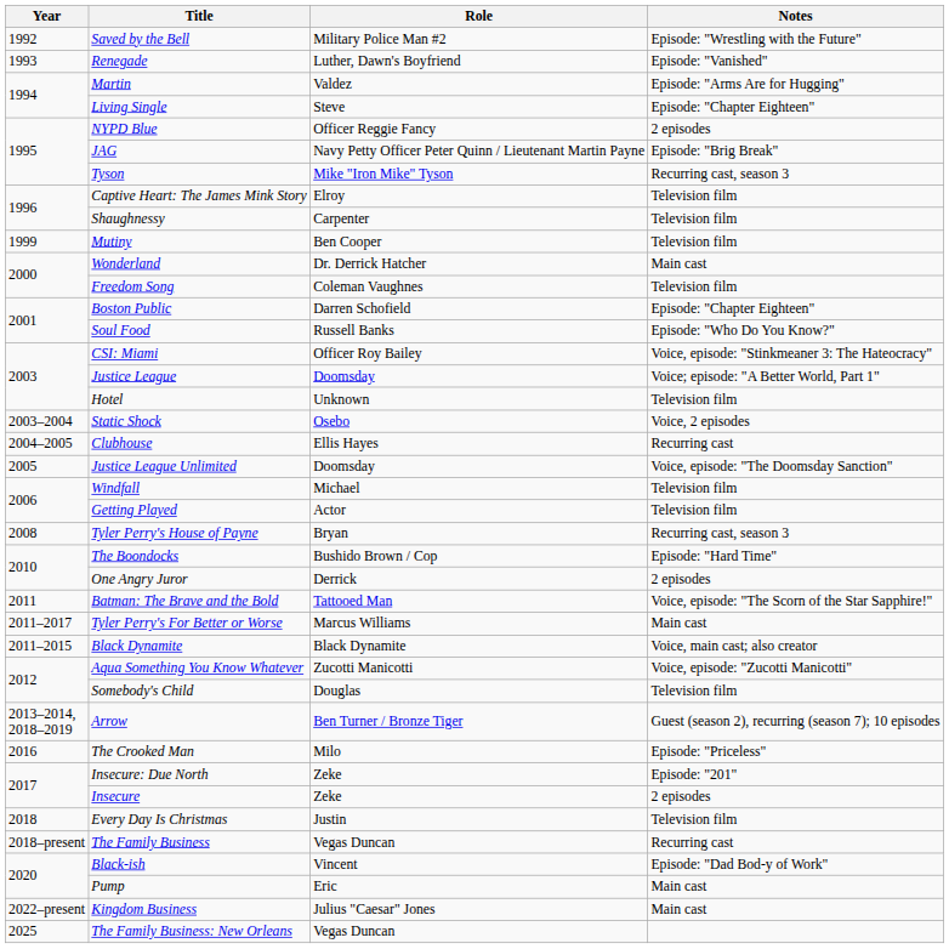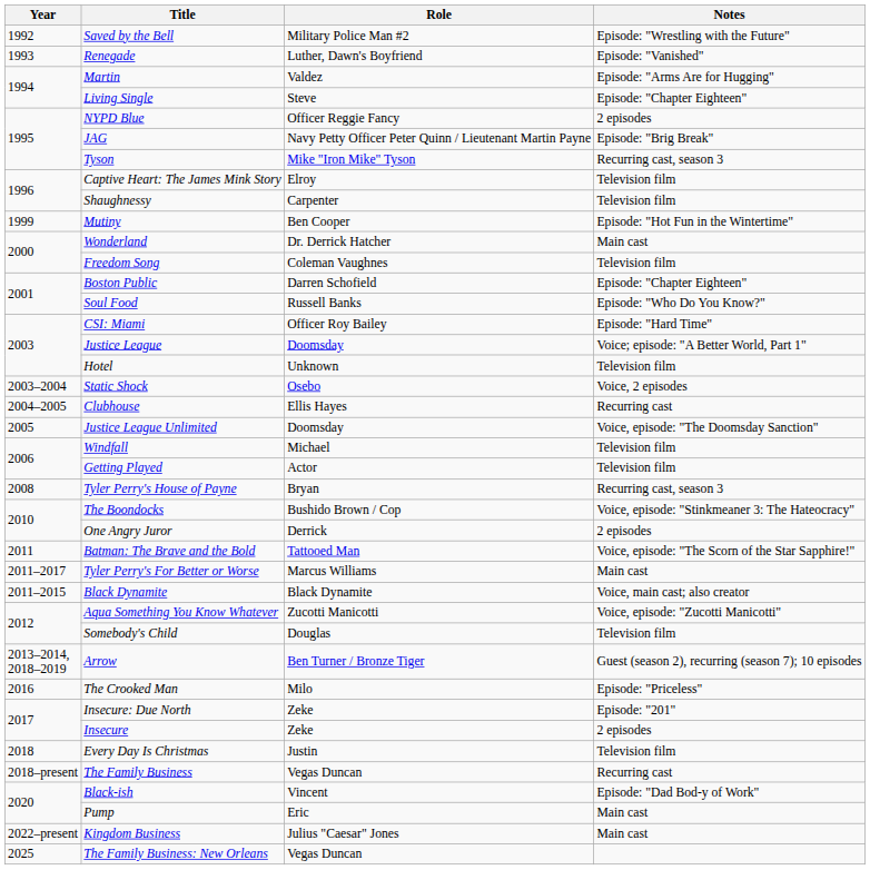 <table class="wikitable sortable">
 <tr>
 <th>Year</th>
 <th>Title</th>
 <th>Role</th>
 <th>Notes</th>
 </tr>
 <tr>
 <td>1992</td>
 <td><em><a href='#'>Saved by the Bell</a></em></td>
 <td>Military Police Man #2</td>
 <td>Episode: "Wrestling with the Future"</td>
 </tr>
 <tr>
 <td>1993</td>
 <td><em><a href='#'>Renegade</a></em></td>
 <td>Luther, Dawn's Boyfriend</td>
 <td>Episode: "Vanished"</td>
 </tr>
 <tr>
 <td rowspan=2>1994</td>
 <td><em><a href='#'>Martin</a></em></td>
 <td>Valdez</td>
 <td>Episode: "Arms Are for Hugging"</td>
 </tr>
 <tr>
 <td><em><a href='#'>Living Single</a></em></td>
 <td>Steve</td>
 <td>Episode: "Chapter Eighteen"</td>
 </tr>
 <tr>
 <td rowspan=3>1995</td>
 <td><em><a href='#'>NYPD Blue</a></em></td>
 <td>Officer Reggie Fancy</td>
 <td>2 episodes</td>
 </tr>
 <tr>
 <td><em><a href='#'>JAG</a></em></td>
 <td>Navy Petty Officer Peter Quinn / Lieutenant Martin Payne</td>
 <td>Episode: "Brig Break"</td>
 </tr>
 <tr>
 <td><em><a href='#'>Tyson</a></em></td>
 <td><a href='#'>Mike "Iron Mike" Tyson</a></td>
 <td>Recurring cast, season 3</td>
 </tr>
 <tr>
 <td rowspan=2>1996</td>
 <td><em>Captive Heart: The James Mink Story</em></td>
 <td>Elroy</td>
 <td>Television film</td>
 </tr>
 <tr>
 <td><em>Shaughnessy</em></td>
 <td>Carpenter</td>
 <td>Television film</td>
 </tr>
 <tr>
 <td>1999</td>
 <td><em><a href='#'>Mutiny</a></em></td>
 <td>Ben Cooper</td>
-<td>Television film</td>
+<td>Episode: "Hot Fun in the Wintertime"</td>
 </tr>
 <tr>
 <td rowspan=2>2000</td>
 <td><em><a href='#'>Wonderland</a></em></td>
 <td>Dr. Derrick Hatcher</td>
 <td>Main cast</td>
 </tr>
 <tr>
 <td><em><a href='#'>Freedom Song</a></em></td>
 <td>Coleman Vaughnes</td>
 <td>Television film</td>
 </tr>
 <tr>
 <td rowspan=2>2001</td>
 <td><em><a href='#'>Boston Public</a></em></td>
 <td>Darren Schofield</td>
 <td>Episode: "Chapter Eighteen"</td>
 </tr>
 <tr>
 <td><em><a href='#'>Soul Food</a></em></td>
 <td>Russell Banks</td>
 <td>Episode: "Who Do You Know?"</td>
 </tr>
 <tr>
 <td rowspan=3>2003</td>
 <td><em><a href='#'>CSI: Miami</a></em></td>
 <td>Officer Roy Bailey</td>
-<td>Voice, episode: "Stinkmeaner 3: The Hateocracy"</td>
+<td>Episode: "Hard Time"</td>
 </tr>
 <tr>
 <td><em><a href='#'>Justice League</a></em></td>
 <td><a href='#'>Doomsday</a></td>
 <td>Voice; episode: "A Better World, Part 1"</td>
 </tr>
 <tr>
 <td><em>Hotel</em></td>
 <td>Unknown</td>
 <td>Television film</td>
 </tr>
 <tr>
 <td>2003–2004</td>
 <td><em><a href='#'>Static Shock</a></em></td>
 <td><a href='#'>Osebo</a></td>
 <td>Voice, 2 episodes</td>
 </tr>
 <tr>
 <td>2004–2005</td>
 <td><em><a href='#'>Clubhouse</a></em></td>
 <td>Ellis Hayes</td>
 <td>Recurring cast</td>
 </tr>
 <tr>
 <td>2005</td>
 <td><em><a href='#'>Justice League Unlimited</a></em></td>
 <td>Doomsday</td>
 <td>Voice, episode: "The Doomsday Sanction"</td>
 </tr>
 <tr>
 <td rowspan=2>2006</td>
 <td><em><a href='#'>Windfall</a></em></td>
 <td>Michael</td>
 <td>Television film</td>
 </tr>
 <tr>
 <td><em><a href='#'>Getting Played</a></em></td>
 <td>Actor</td>
 <td>Television film</td>
 </tr>
 <tr>
 <td>2008</td>
 <td><em><a href='#'>Tyler Perry's House of Payne</a></em></td>
 <td>Bryan</td>
 <td>Recurring cast, season 3</td>
 </tr>
 <tr>
 <td rowspan=2>2010</td>
 <td><em><a href='#'>The Boondocks</a></em></td>
 <td>Bushido Brown / Cop</td>
-<td>Episode: "Hard Time"</td>
+<td>Voice, episode: "Stinkmeaner 3: The Hateocracy"</td>
 </tr>
 <tr>
 <td><em>One Angry Juror</em></td>
 <td>Derrick</td>
 <td>2 episodes</td>
 </tr>
 <tr>
 <td>2011</td>
 <td><em><a href='#'>Batman: The Brave and the Bold</a></em></td>
 <td><a href='#'>Tattooed Man</a></td>
 <td>Voice, episode: "The Scorn of the Star Sapphire!"</td>
 </tr>
 <tr>
 <td>2011–2017</td>
 <td><em><a href='#'>Tyler Perry's For Better or Worse</a></em></td>
 <td>Marcus Williams</td>
 <td>Main cast</td>
 </tr>
 <tr>
 <td>2011–2015</td>
 <td><em><a href='#'>Black Dynamite</a></em></td>
 <td>Black Dynamite</td>
 <td>Voice, main cast; also creator</td>
 </tr>
 <tr>
 <td rowspan=2>2012</td>
 <td><em><a href='#'>Aqua Something You Know Whatever</a></em></td>
 <td>Zucotti Manicotti</td>
 <td>Voice, episode: "Zucotti Manicotti"</td>
 </tr>
 <tr>
 <td><em>Somebody's Child</em></td>
 <td>Douglas</td>
 <td>Television film</td>
 </tr>
 <tr>
 <td>2013–2014,<br>2018–2019</td>
 <td><em><a href='#'>Arrow</a></em></td>
 <td><a href='#'>Ben Turner / Bronze Tiger</a></td>
 <td>Guest (season 2), recurring (season 7); 10 episodes</td>
 </tr>
 <tr>
 <td>2016</td>
 <td><em>The Crooked Man</em></td>
 <td>Milo</td>
 <td>Episode: "Priceless"</td>
 </tr>
 <tr>
 <td rowspan=2>2017</td>
 <td><em>Insecure: Due North</em></td>
 <td>Zeke</td>
 <td>Episode: "201"</td>
 </tr>
 <tr>
 <td><em><a href='#'>Insecure</a></em></td>
 <td>Zeke</td>
 <td>2 episodes</td>
 </tr>
 <tr>
 <td>2018</td>
 <td><em>Every Day Is Christmas</em></td>
 <td>Justin</td>
 <td>Television film</td>
 </tr>
 <tr>
 <td>2018–present</td>
 <td><em><a href='#'>The Family Business</a></em></td>
 <td>Vegas Duncan</td>
 <td>Recurring cast</td>
 </tr>
 <tr>
 <td rowspan=2>2020</td>
 <td><em><a href='#'>Black-ish</a></em></td>
 <td>Vincent</td>
 <td>Episode: "Dad Bod-y of Work"</td>
 </tr>
 <tr>
 <td><em>Pump</em></td>
 <td>Eric</td>
 <td>Main cast</td>
 </tr>
 <tr>
 <td>2022–present</td>
 <td><em><a href='#'>Kingdom Business</a></em></td>
 <td>Julius "Caesar" Jones</td>
 <td>Main cast</td>
 </tr>
 <tr>
 <td>2025</td>
 <td><em><a href='#'>The Family Business: New Orleans</a></em></td>
 <td>Vegas Duncan</td>
 <td></td>
 </tr>
 </table>
